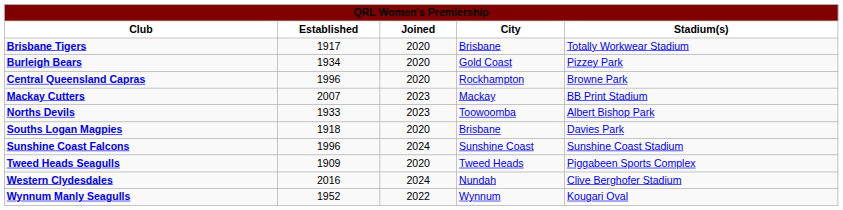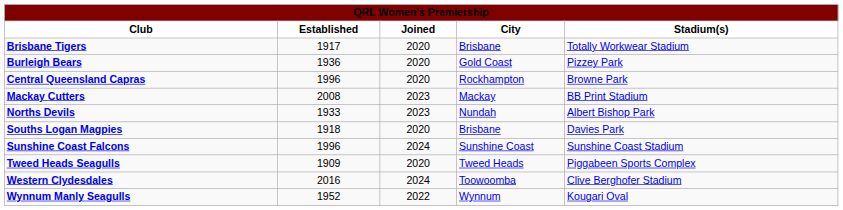 <table class="wikitable" style="width: 100%">
 <tr>
 <td style="background:maroon; text-align:center;" colspan="7"><strong><span>QRL Women's Premiership</span></strong></td>
 </tr>
 <tr>
 <th style="background:white; width:10%">Club</th>
 <th style="background:white; width:02%">Established</th>
 <th style="background:white; width:02%">Joined</th>
 <th style="background:white; width:02%">City</th>
 <th style="background:white; width:10%">Stadium(s)</th>
 </tr>
 <tr>
 <td> <strong><a href='#'>Brisbane Tigers</a></strong></td>
 <td align=center>1917</td>
 <td align=center>2020</td>
 <td><a href='#'>Brisbane</a></td>
 <td><a href='#'>Totally Workwear Stadium</a></td>
 </tr>
 <tr>
 <td> <strong><a href='#'>Burleigh Bears</a></strong></td>
-<td align=center>1934</td>
+<td align=center>1936</td>
 <td align=center>2020</td>
 <td><a href='#'>Gold Coast</a></td>
 <td><a href='#'>Pizzey Park</a></td>
 </tr>
 <tr>
 <td> <strong><a href='#'>Central Queensland Capras</a></strong></td>
 <td align=center>1996</td>
 <td align=center>2020</td>
 <td><a href='#'>Rockhampton</a></td>
 <td><a href='#'>Browne Park</a></td>
 </tr>
 <tr>
 <td> <strong><a href='#'>Mackay Cutters</a></strong></td>
-<td align=center>2007</td>
+<td align=center>2008</td>
 <td align=center>2023</td>
 <td><a href='#'>Mackay</a></td>
 <td><a href='#'>BB Print Stadium</a></td>
 </tr>
 <tr>
 <td> <strong><a href='#'>Norths Devils</a></strong></td>
 <td align=center>1933</td>
 <td align=center>2023</td>
-<td><a href='#'>Toowoomba</a></td>
+<td><a href='#'>Nundah</a></td>
 <td><a href='#'>Albert Bishop Park</a></td>
 </tr>
 <tr>
 <td> <strong><a href='#'>Souths Logan Magpies</a></strong></td>
 <td align=center>1918</td>
 <td align=center>2020</td>
 <td><a href='#'>Brisbane</a></td>
 <td><a href='#'>Davies Park</a></td>
 </tr>
 <tr>
 <td> <strong><a href='#'>Sunshine Coast Falcons</a></strong></td>
 <td align=center>1996</td>
 <td align=center>2024</td>
 <td><a href='#'>Sunshine Coast</a></td>
 <td><a href='#'>Sunshine Coast Stadium</a></td>
 </tr>
 <tr>
 <td> <strong><a href='#'>Tweed Heads Seagulls</a></strong></td>
 <td align=center>1909</td>
 <td align=center>2020</td>
 <td><a href='#'>Tweed Heads</a></td>
 <td><a href='#'>Piggabeen Sports Complex</a></td>
 </tr>
 <tr>
 <td>  <strong><a href='#'>Western Clydesdales</a></strong></td>
 <td align=center>2016</td>
 <td align=center>2024</td>
-<td><a href='#'>Nundah</a></td>
+<td><a href='#'>Toowoomba</a></td>
 <td><a href='#'>Clive Berghofer Stadium</a></td>
 </tr>
 <tr>
 <td> <strong><a href='#'>Wynnum Manly Seagulls</a></strong></td>
 <td align=center>1952</td>
 <td align=center>2022</td>
 <td><a href='#'>Wynnum</a></td>
 <td><a href='#'>Kougari Oval</a></td>
 </tr>
 </table>
